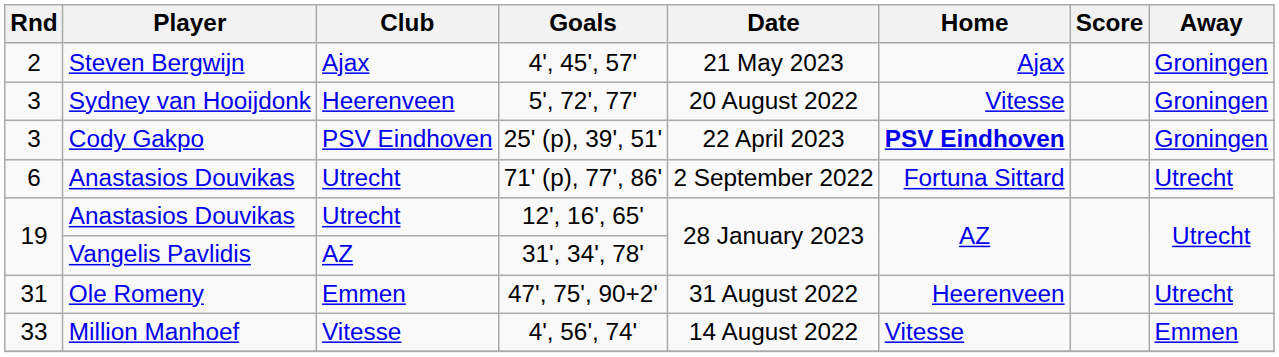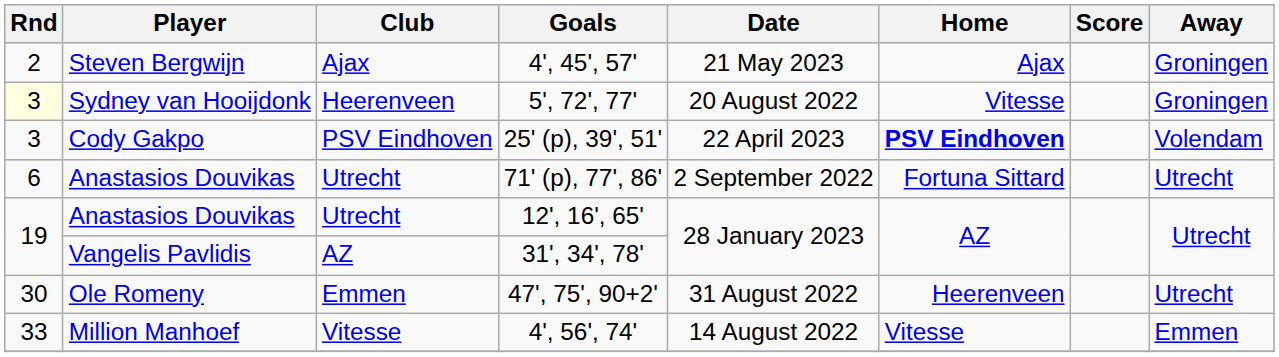 <table class="wikitable" style="text-align:center">
 <tr>
 <th>Rnd</th>
 <th>Player</th>
 <th>Club</th>
 <th>Goals</th>
 <th>Date</th>
 <th>Home</th>
 <th>Score</th>
 <th>Away</th>
 </tr>
 <tr>
 <td>2</td>
 <td style="text-align:left"> <a href='#'>Steven Bergwijn</a></td>
 <td style="text-align:left"><a href='#'>Ajax</a></td>
 <td>4', 45', 57'</td>
 <td>21 May 2023</td>
 <td style="text-align:right"><a href='#'>Ajax</a></td>
 <td></td>
 <td style="text-align:left"><a href='#'>Groningen</a></td>
 </tr>
 <tr>
-<td>3</td>
+<td style="background: lightyellow;">3</td>
 <td style="text-align:left"> <a href='#'>Sydney van Hooijdonk</a></td>
 <td style="text-align:left"><a href='#'>Heerenveen</a></td>
 <td>5', 72', 77'</td>
 <td>20 August 2022</td>
 <td style="text-align:right"><a href='#'>Vitesse</a></td>
 <td></td>
 <td style="text-align:right"><a href='#'>Groningen</a></td>
 </tr>
 <tr>
 <td>3</td>
 <td style="text-align:left"> <a href='#'>Cody Gakpo</a></td>
 <td style="text-align:left"><a href='#'>PSV Eindhoven</a></td>
 <td>25' (p), 39', 51'</td>
 <td>22 April 2023</td>
 <td style="text-align:right"><strong><a href='#'>PSV Eindhoven</a></strong></td>
 <td></td>
-<td style="text-align:right"><a href='#'>Groningen</a></td>
+<td style="text-align:left"><a href='#'>Volendam</a></td>
 </tr>
 <tr>
 <td>6</td>
 <td style="text-align:left"> <a href='#'>Anastasios Douvikas</a></td>
 <td style="text-align:left"><a href='#'>Utrecht</a></td>
 <td>71' (p), 77', 86'</td>
 <td>2 September 2022</td>
 <td style="text-align:right"><a href='#'>Fortuna Sittard</a></td>
 <td></td>
 <td style="text-align:left"><a href='#'>Utrecht</a></td>
 </tr>
 <tr>
 <td rowspan="2">19</td>
 <td style="text-align:left"> <a href='#'>Anastasios Douvikas</a></td>
 <td style="text-align:left"><a href='#'>Utrecht</a></td>
 <td>12', 16', 65'</td>
 <td rowspan="2">28 January 2023</td>
 <td rowspan="2"><a href='#'>AZ</a></td>
 <td rowspan="2"></td>
 <td rowspan="2"><a href='#'>Utrecht</a></td>
 </tr>
 <tr>
 <td style="text-align:left"> <a href='#'>Vangelis Pavlidis</a></td>
 <td style="text-align:left"><a href='#'>AZ</a></td>
 <td>31', 34', 78'</td>
 </tr>
 <tr>
-<td>31</td>
+<td>30</td>
 <td style="text-align:left"> <a href='#'>Ole Romeny</a></td>
 <td style="text-align:left"><a href='#'>Emmen</a></td>
 <td>47', 75', 90+2'</td>
 <td>31 August 2022</td>
 <td style="text-align:right"><a href='#'>Heerenveen</a></td>
 <td></td>
 <td style="text-align:left"><a href='#'>Utrecht</a></td>
 </tr>
 <tr>
 <td>33</td>
 <td style="text-align:left"> <a href='#'>Million Manhoef</a></td>
 <td style="text-align:left"><a href='#'>Vitesse</a></td>
 <td>4', 56', 74'</td>
 <td>14 August 2022</td>
 <td style="text-align:left"><a href='#'>Vitesse</a></td>
 <td></td>
 <td style="text-align:left"><a href='#'>Emmen</a></td>
 </tr>
 <tr>
 </tr>
 </table>
